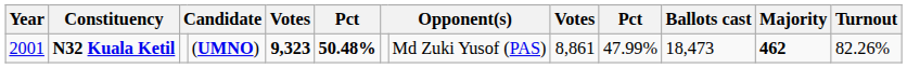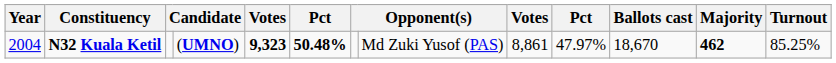 <table class="wikitable" style="margin:0.5em ; font-size:95%">
 <tr>
 <th>Year</th>
 <th>Constituency</th>
 <th colspan=2>Candidate</th>
 <th>Votes</th>
 <th>Pct</th>
 <th colspan=2>Opponent(s)</th>
 <th>Votes</th>
 <th>Pct</th>
 <th>Ballots cast</th>
 <th>Majority</th>
 <th>Turnout</th>
 </tr>
 <tr>
-<td><a href='#'>2001</a></td>
+<td><a href='#'>2004</a></td>
 <td><strong>N32 <a href='#'>Kuala Ketil</a></strong></td>
 <td></td>
 <td> (<a href='#'><strong>UMNO</strong></a>)</td>
 <td align="right"><strong>9,323</strong></td>
 <td><strong>50.48%</strong></td>
 <td></td>
 <td>Md Zuki Yusof (<a href='#'>PAS</a>)</td>
 <td align="right">8,861</td>
-<td>47.99%</td>
-<td>18,473</td>
+<td>47.97%</td>
+<td>18,670</td>
 <td><strong>462</strong></td>
-<td>82.26%</td>
+<td>85.25%</td>
 </tr>
 </table>
